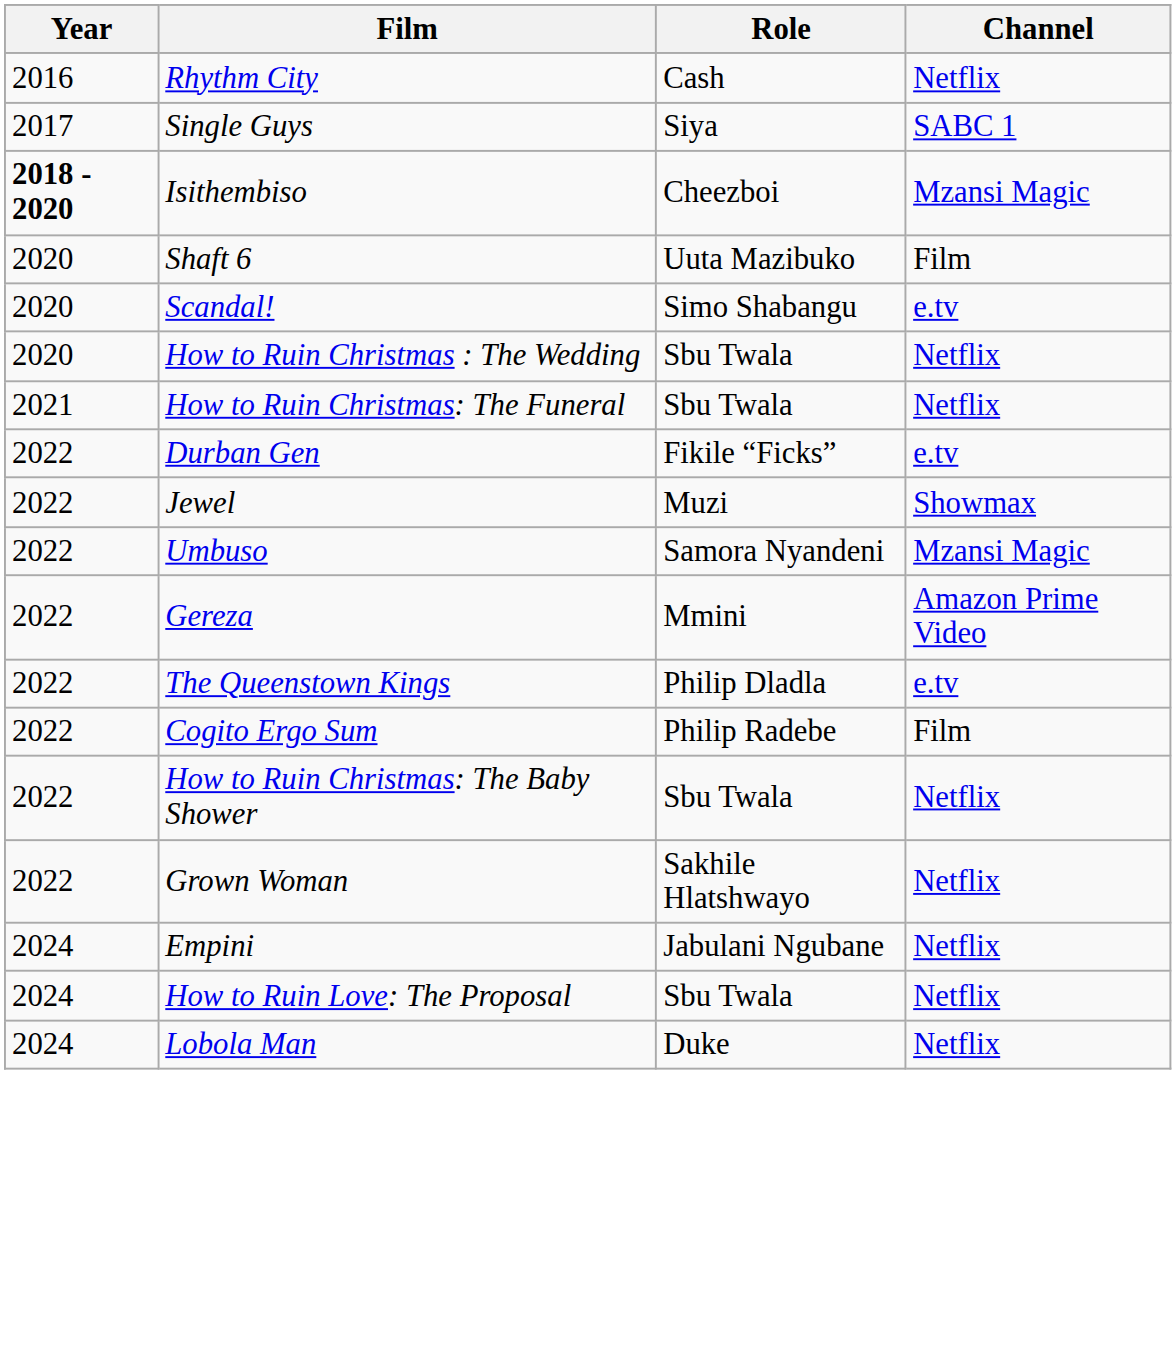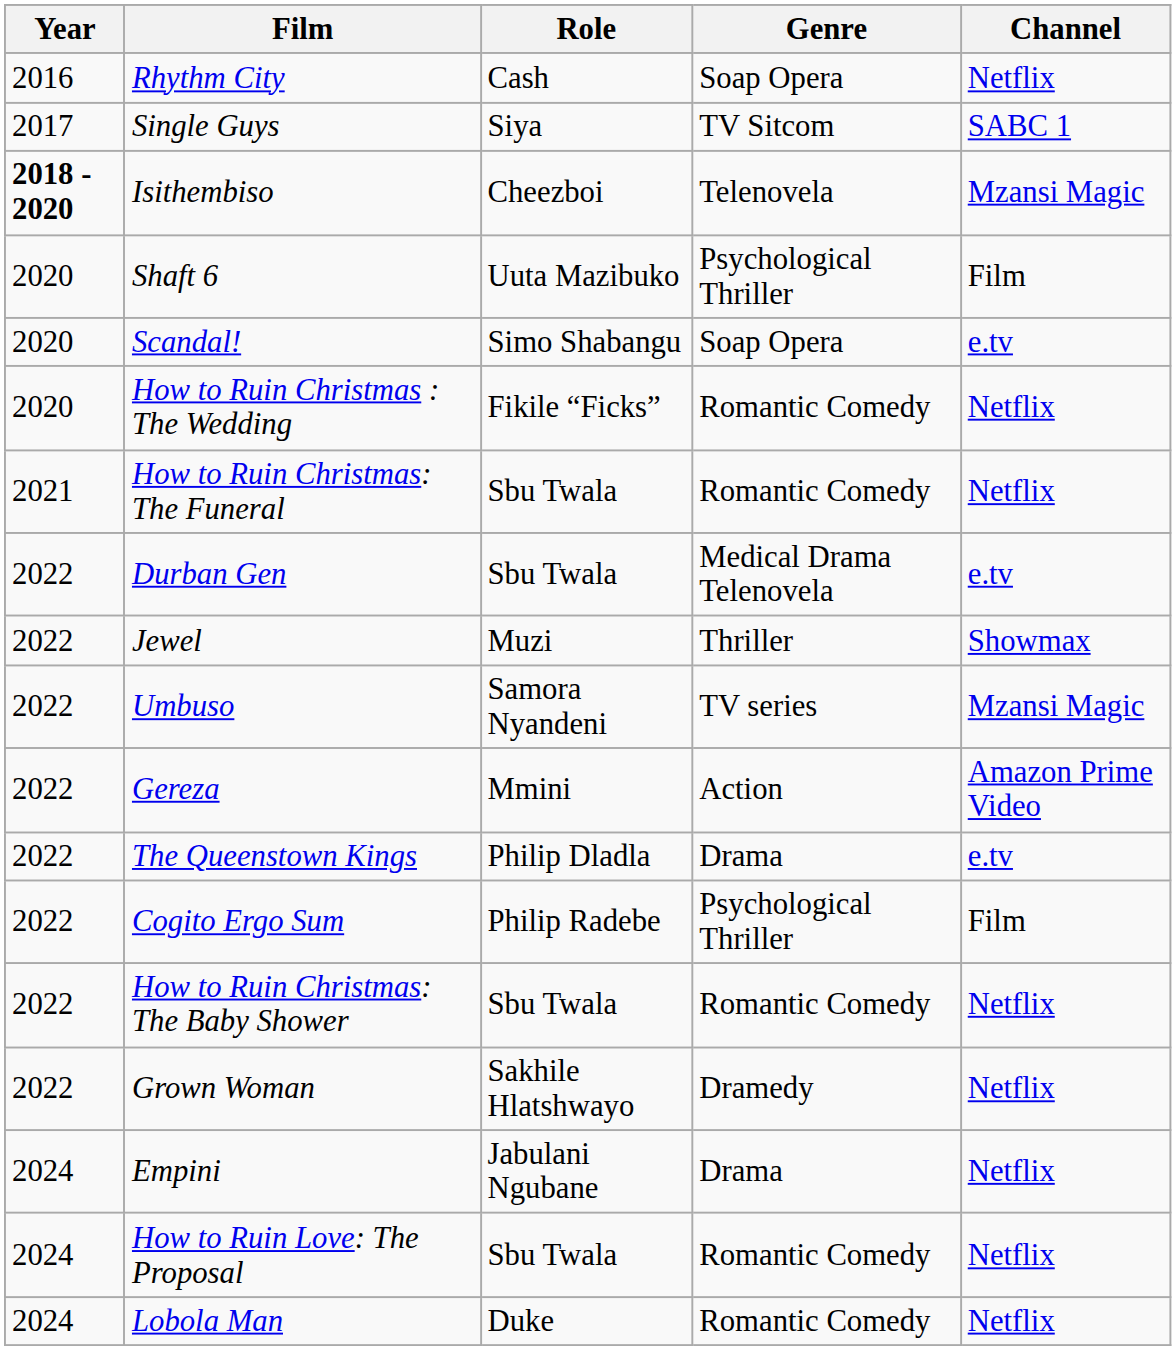 <table class="wikitable">
 <tr>
 <th>Year</th>
 <th>Film</th>
 <th>Role</th>
+<th>Genre</th>
 <th>Channel</th>
 </tr>
 <tr>
 <td>2016</td>
 <td><em><a href='#'>Rhythm City</a></em></td>
 <td>Cash</td>
+<td>Soap Opera</td>
 <td><a href='#'>Netflix</a></td>
 </tr>
 <tr>
 <td>2017</td>
 <td><em>Single Guys</em></td>
 <td>Siya</td>
+<td>TV Sitcom</td>
 <td><a href='#'>SABC 1</a></td>
 </tr>
 <tr>
 <td><strong>2018 - 2020</strong></td>
 <td><em>Isithembiso</em></td>
 <td>Cheezboi</td>
+<td>Telenovela</td>
 <td><a href='#'>Mzansi Magic</a></td>
 </tr>
 <tr>
 <td>2020</td>
 <td><em>Shaft 6</em></td>
 <td>Uuta Mazibuko</td>
+<td>Psychological Thriller</td>
 <td>Film</td>
 </tr>
 <tr>
 <td>2020</td>
 <td><em><a href='#'>Scandal!</a></em></td>
 <td>Simo Shabangu</td>
+<td>Soap Opera</td>
 <td><a href='#'>e.tv</a></td>
 </tr>
 <tr>
 <td>2020</td>
 <td><em><a href='#'>How to Ruin Christmas</a> : The Wedding</em></td>
-<td>Sbu Twala</td>
+<td>Fikile “Ficks”</td>
+<td>Romantic Comedy</td>
 <td><a href='#'>Netflix</a></td>
 </tr>
 <tr>
 <td>2021</td>
 <td><em><a href='#'>How to Ruin Christmas</a>:  The Funeral</em></td>
 <td>Sbu Twala</td>
+<td>Romantic Comedy</td>
 <td><a href='#'>Netflix</a></td>
 </tr>
 <tr>
 <td>2022</td>
 <td><em><a href='#'>Durban Gen</a></em></td>
-<td>Fikile “Ficks”</td>
+<td>Sbu Twala</td>
+<td>Medical Drama Telenovela</td>
 <td><a href='#'>e.tv</a></td>
 </tr>
 <tr>
 <td>2022</td>
 <td><em>Jewel</em></td>
 <td>Muzi</td>
+<td>Thriller</td>
 <td><a href='#'>Showmax</a></td>
 </tr>
 <tr>
 <td>2022</td>
 <td><em><a href='#'>Umbuso</a></em></td>
 <td>Samora Nyandeni</td>
+<td>TV series</td>
 <td><a href='#'>Mzansi Magic</a></td>
 </tr>
 <tr>
 <td>2022</td>
 <td><em><a href='#'>Gereza</a></em></td>
 <td>Mmini</td>
+<td>Action</td>
 <td><a href='#'>Amazon Prime Video</a></td>
 </tr>
 <tr>
 <td>2022</td>
 <td><em><a href='#'>The Queenstown Kings</a></em></td>
 <td>Philip Dladla</td>
+<td>Drama</td>
 <td><a href='#'>e.tv</a></td>
 </tr>
 <tr>
 <td>2022</td>
 <td><em><a href='#'>Cogito Ergo Sum</a></em></td>
 <td>Philip Radebe</td>
+<td>Psychological Thriller</td>
 <td>Film</td>
 </tr>
 <tr>
 <td>2022</td>
 <td><em><a href='#'>How to Ruin Christmas</a>: The Baby Shower</em></td>
 <td>Sbu Twala</td>
+<td>Romantic Comedy</td>
 <td><a href='#'>Netflix</a></td>
 </tr>
 <tr>
 <td>2022</td>
 <td><em>Grown Woman</em></td>
 <td>Sakhile Hlatshwayo</td>
+<td>Dramedy</td>
 <td><a href='#'>Netflix</a></td>
 </tr>
 <tr>
 <td>2024</td>
 <td><em>Empini</em></td>
 <td>Jabulani Ngubane</td>
+<td>Drama</td>
 <td><a href='#'>Netflix</a></td>
 </tr>
 <tr>
 <td>2024</td>
 <td><em><a href='#'>How to Ruin Love</a>: The Proposal</em></td>
 <td>Sbu Twala</td>
+<td>Romantic Comedy</td>
 <td><a href='#'>Netflix</a></td>
 </tr>
 <tr>
 <td>2024</td>
 <td><em><a href='#'>Lobola Man</a></em></td>
 <td>Duke</td>
+<td>Romantic Comedy</td>
 <td><a href='#'>Netflix</a></td>
 </tr>
 </table>
